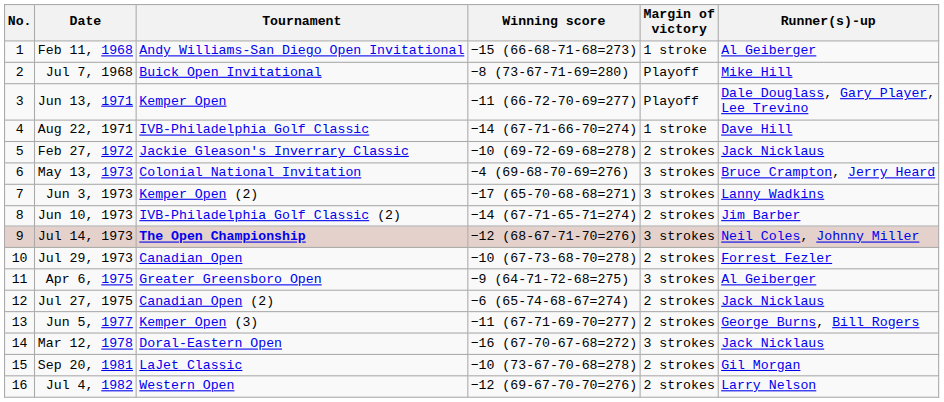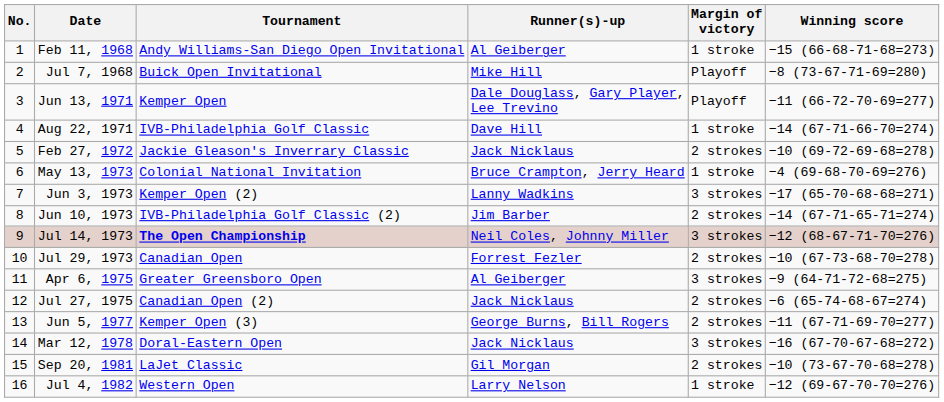 <table class="wikitable" style="font-size:95%;">
 <tr>
 <th>No.</th>
 <th>Date</th>
 <th>Tournament</th>
+<th>Runner(s)-up</th>
+<th>Margin of<br>victory</th>
 <th>Winning score</th>
-<th>Margin of<br>victory</th>
-<th>Runner(s)-up</th>
 </tr>
 <tr>
 <td align=center>1</td>
 <td align=right>Feb 11, <a href='#'>1968</a></td>
 <td><a href='#'>Andy Williams-San Diego Open Invitational</a></td>
+<td> <a href='#'>Al Geiberger</a></td>
+<td>1 stroke</td>
 <td>−15 (66-68-71-68=273)</td>
-<td>1 stroke</td>
-<td> <a href='#'>Al Geiberger</a></td>
 </tr>
 <tr>
 <td align=center>2</td>
 <td align=right>Jul 7, 1968</td>
 <td><a href='#'>Buick Open Invitational</a></td>
+<td> <a href='#'>Mike Hill</a></td>
+<td>Playoff</td>
 <td>−8 (73-67-71-69=280)</td>
-<td>Playoff</td>
-<td> <a href='#'>Mike Hill</a></td>
 </tr>
 <tr>
 <td align=center>3</td>
 <td align=right>Jun 13, <a href='#'>1971</a></td>
 <td><a href='#'>Kemper Open</a></td>
+<td> <a href='#'>Dale Douglass</a>,  <a href='#'>Gary Player</a>,<br> <a href='#'>Lee Trevino</a></td>
+<td>Playoff</td>
 <td>−11 (66-72-70-69=277)</td>
-<td>Playoff</td>
-<td> <a href='#'>Dale Douglass</a>,  <a href='#'>Gary Player</a>,<br> <a href='#'>Lee Trevino</a></td>
 </tr>
 <tr>
 <td align=center>4</td>
 <td align=right>Aug 22, 1971</td>
 <td><a href='#'>IVB-Philadelphia Golf Classic</a></td>
+<td> <a href='#'>Dave Hill</a></td>
+<td>1 stroke</td>
 <td>−14 (67-71-66-70=274)</td>
-<td>1 stroke</td>
-<td> <a href='#'>Dave Hill</a></td>
 </tr>
 <tr>
 <td align=center>5</td>
 <td align=right>Feb 27, <a href='#'>1972</a></td>
 <td><a href='#'>Jackie Gleason's Inverrary Classic</a></td>
+<td> <a href='#'>Jack Nicklaus</a></td>
+<td>2 strokes</td>
 <td>−10 (69-72-69-68=278)</td>
-<td>2 strokes</td>
-<td> <a href='#'>Jack Nicklaus</a></td>
 </tr>
 <tr>
 <td align=center>6</td>
 <td align=right>May 13, <a href='#'>1973</a></td>
 <td><a href='#'>Colonial National Invitation</a></td>
+<td> <a href='#'>Bruce Crampton</a>,  <a href='#'>Jerry Heard</a></td>
+<td>1 stroke</td>
 <td>−4 (69-68-70-69=276)</td>
-<td>3 strokes</td>
-<td> <a href='#'>Bruce Crampton</a>,  <a href='#'>Jerry Heard</a></td>
 </tr>
 <tr>
 <td align=center>7</td>
 <td align=right>Jun 3, 1973</td>
 <td><a href='#'>Kemper Open</a> (2)</td>
+<td> <a href='#'>Lanny Wadkins</a></td>
+<td>3 strokes</td>
 <td>−17 (65-70-68-68=271)</td>
-<td>3 strokes</td>
-<td> <a href='#'>Lanny Wadkins</a></td>
 </tr>
 <tr>
 <td align=center>8</td>
 <td align=right>Jun 10, 1973</td>
 <td><a href='#'>IVB-Philadelphia Golf Classic</a> (2)</td>
+<td> <a href='#'>Jim Barber</a></td>
+<td>2 strokes</td>
 <td>−14 (67-71-65-71=274)</td>
-<td>2 strokes</td>
-<td> <a href='#'>Jim Barber</a></td>
 </tr>
 <tr style="background:#e5d1cb;">
 <td align=center>9</td>
 <td align=right>Jul 14, 1973</td>
 <td><strong><a href='#'>The Open Championship</a></strong></td>
+<td> <a href='#'>Neil Coles</a>,  <a href='#'>Johnny Miller</a></td>
+<td>3 strokes</td>
 <td>−12 (68-67-71-70=276)</td>
-<td>3 strokes</td>
-<td> <a href='#'>Neil Coles</a>,  <a href='#'>Johnny Miller</a></td>
 </tr>
 <tr>
 <td align=center>10</td>
 <td align=right>Jul 29, 1973</td>
 <td><a href='#'>Canadian Open</a></td>
+<td> <a href='#'>Forrest Fezler</a></td>
+<td>2 strokes</td>
 <td>−10 (67-73-68-70=278)</td>
-<td>2 strokes</td>
-<td> <a href='#'>Forrest Fezler</a></td>
 </tr>
 <tr>
 <td align=center>11</td>
 <td align=right>Apr 6, <a href='#'>1975</a></td>
 <td><a href='#'>Greater Greensboro Open</a></td>
+<td> <a href='#'>Al Geiberger</a></td>
+<td>3 strokes</td>
 <td>−9 (64-71-72-68=275)</td>
-<td>3 strokes</td>
-<td> <a href='#'>Al Geiberger</a></td>
 </tr>
 <tr>
 <td align=center>12</td>
 <td align=right>Jul 27, 1975</td>
 <td><a href='#'>Canadian Open</a> (2)</td>
+<td> <a href='#'>Jack Nicklaus</a></td>
+<td>2 strokes</td>
 <td>−6 (65-74-68-67=274)</td>
-<td>2 strokes</td>
-<td> <a href='#'>Jack Nicklaus</a></td>
 </tr>
 <tr>
 <td align=center>13</td>
 <td align=right>Jun 5, <a href='#'>1977</a></td>
 <td><a href='#'>Kemper Open</a> (3)</td>
+<td> <a href='#'>George Burns</a>,  <a href='#'>Bill Rogers</a></td>
+<td>2 strokes</td>
 <td>−11 (67-71-69-70=277)</td>
-<td>2 strokes</td>
-<td> <a href='#'>George Burns</a>,  <a href='#'>Bill Rogers</a></td>
 </tr>
 <tr>
 <td align=center>14</td>
 <td align=right>Mar 12, <a href='#'>1978</a></td>
 <td><a href='#'>Doral-Eastern Open</a></td>
+<td> <a href='#'>Jack Nicklaus</a></td>
+<td>3 strokes</td>
 <td>−16 (67-70-67-68=272)</td>
-<td>3 strokes</td>
-<td> <a href='#'>Jack Nicklaus</a></td>
 </tr>
 <tr>
 <td align=center>15</td>
 <td align=right>Sep 20, <a href='#'>1981</a></td>
 <td><a href='#'>LaJet Classic</a></td>
+<td> <a href='#'>Gil Morgan</a></td>
+<td>2 strokes</td>
 <td>−10 (73-67-70-68=278)</td>
-<td>2 strokes</td>
-<td> <a href='#'>Gil Morgan</a></td>
 </tr>
 <tr>
 <td align=center>16</td>
 <td align=right>Jul 4, <a href='#'>1982</a></td>
 <td><a href='#'>Western Open</a></td>
+<td> <a href='#'>Larry Nelson</a></td>
+<td>1 stroke</td>
 <td>−12 (69-67-70-70=276)</td>
-<td>2 strokes</td>
-<td> <a href='#'>Larry Nelson</a></td>
 </tr>
 </table>
